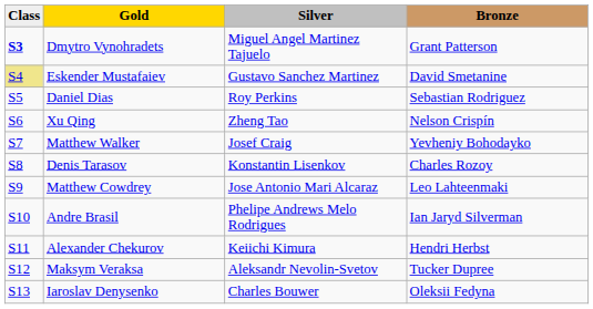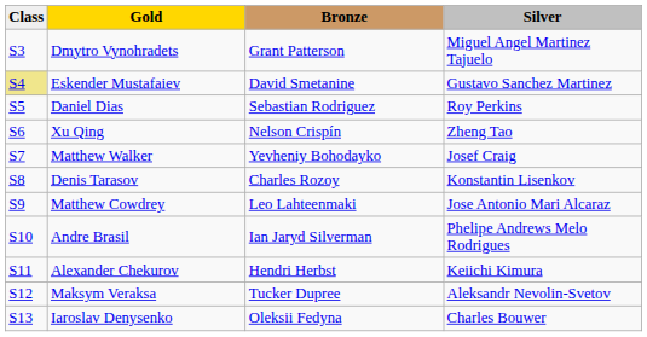 <table class="wikitable" style="text-align:left">
 <tr align="center">
 <td bgcolor=efefef><strong>Class</strong></td>
 <td width=200 bgcolor=gold><strong>Gold</strong></td>
+<td width=200 bgcolor=CC9966><strong>Bronze</strong></td>
 <td width=200 bgcolor=silver><strong>Silver</strong></td>
-<td width=200 bgcolor=CC9966><strong>Bronze</strong></td>
 </tr>
 <tr>
-<td><strong><a href='#'>S3</a></strong></td>
+<td><a href='#'>S3</a></td>
 <td><a href='#'>Dmytro Vynohradets</a><br></td>
+<td><a href='#'>Grant Patterson</a><br></td>
 <td><a href='#'>Miguel Angel Martinez Tajuelo</a><br></td>
-<td><a href='#'>Grant Patterson</a><br></td>
 </tr>
 <tr>
 <td style="background: khaki;"><a href='#'>S4</a></td>
 <td><a href='#'>Eskender Mustafaiev</a><br></td>
+<td><a href='#'>David Smetanine</a><br></td>
 <td><a href='#'>Gustavo Sanchez Martinez</a><br></td>
-<td><a href='#'>David Smetanine</a><br></td>
 </tr>
 <tr>
 <td><a href='#'>S5</a></td>
 <td><a href='#'>Daniel Dias</a><br></td>
+<td><a href='#'>Sebastian Rodriguez</a><br></td>
 <td><a href='#'>Roy Perkins</a><br></td>
-<td><a href='#'>Sebastian Rodriguez</a><br></td>
 </tr>
 <tr>
 <td><a href='#'>S6</a></td>
 <td><a href='#'>Xu Qing</a><br></td>
+<td><a href='#'>Nelson Crispín</a><br></td>
 <td><a href='#'>Zheng Tao</a><br></td>
-<td><a href='#'>Nelson Crispín</a><br></td>
 </tr>
 <tr>
 <td><a href='#'>S7</a></td>
 <td><a href='#'>Matthew Walker</a><br></td>
+<td><a href='#'>Yevheniy Bohodayko</a><br></td>
 <td><a href='#'>Josef Craig</a><br></td>
-<td><a href='#'>Yevheniy Bohodayko</a><br></td>
 </tr>
 <tr>
 <td><a href='#'>S8</a></td>
 <td><a href='#'>Denis Tarasov</a><br></td>
+<td><a href='#'>Charles Rozoy</a><br></td>
 <td><a href='#'>Konstantin Lisenkov</a><br></td>
-<td><a href='#'>Charles Rozoy</a><br></td>
 </tr>
 <tr>
 <td><a href='#'>S9</a></td>
 <td><a href='#'>Matthew Cowdrey</a><br></td>
+<td><a href='#'>Leo Lahteenmaki</a><br></td>
 <td><a href='#'>Jose Antonio Mari Alcaraz</a><br></td>
-<td><a href='#'>Leo Lahteenmaki</a><br></td>
 </tr>
 <tr>
 <td><a href='#'>S10</a></td>
 <td><a href='#'>Andre Brasil</a><br></td>
+<td><a href='#'>Ian Jaryd Silverman</a><br></td>
 <td><a href='#'>Phelipe Andrews Melo Rodrigues</a><br></td>
-<td><a href='#'>Ian Jaryd Silverman</a><br></td>
 </tr>
 <tr>
 <td><a href='#'>S11</a></td>
 <td><a href='#'>Alexander Chekurov</a><br></td>
+<td><a href='#'>Hendri Herbst</a><br></td>
 <td><a href='#'>Keiichi Kimura</a><br></td>
-<td><a href='#'>Hendri Herbst</a><br></td>
 </tr>
 <tr>
 <td><a href='#'>S12</a></td>
 <td><a href='#'>Maksym Veraksa</a><br></td>
+<td><a href='#'>Tucker Dupree</a><br></td>
 <td><a href='#'>Aleksandr Nevolin-Svetov</a><br></td>
-<td><a href='#'>Tucker Dupree</a><br></td>
 </tr>
 <tr>
 <td><a href='#'>S13</a></td>
 <td><a href='#'>Iaroslav Denysenko</a><br></td>
+<td><a href='#'>Oleksii Fedyna</a><br></td>
 <td><a href='#'>Charles Bouwer</a><br></td>
-<td><a href='#'>Oleksii Fedyna</a><br></td>
 </tr>
 </table>
